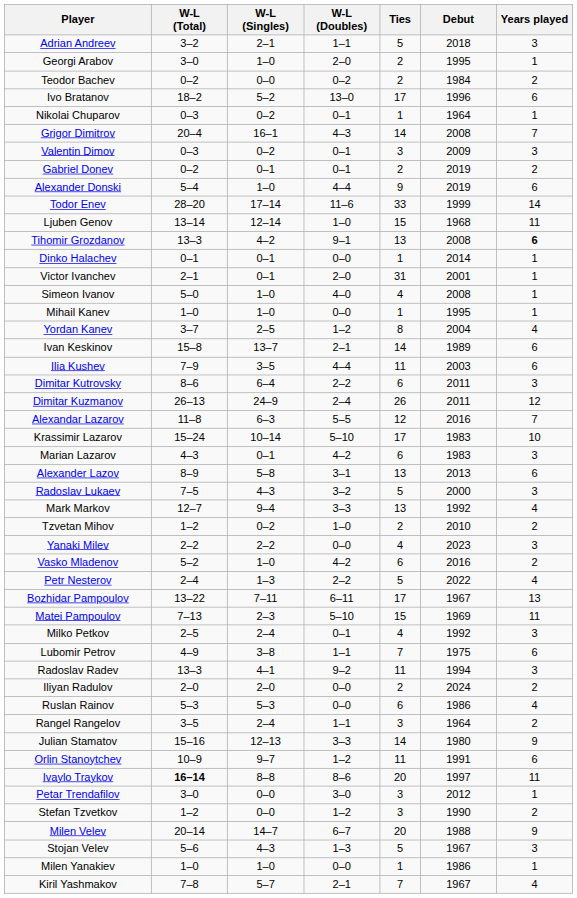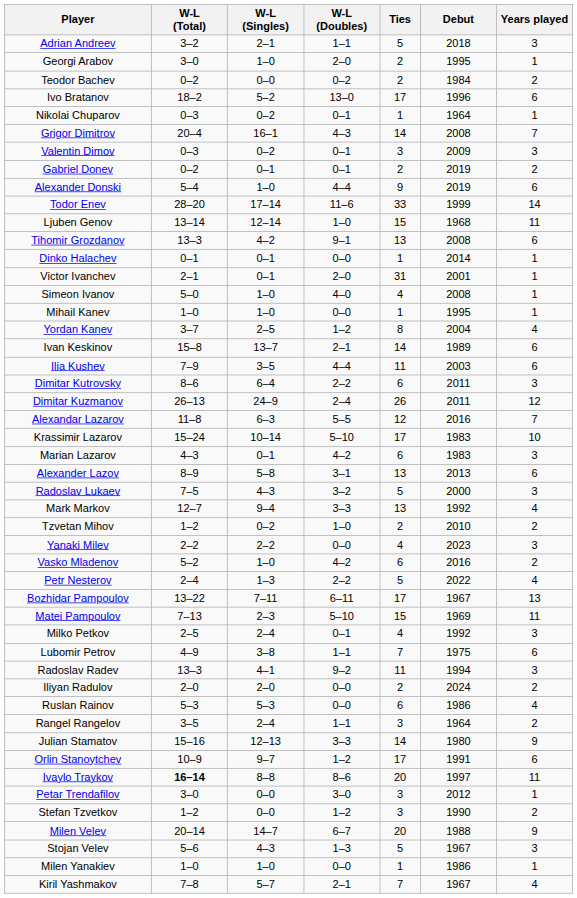 <table class="wikitable sortable" style=font-size:97%>
 <tr>
 <th width=200>Player</th>
 <th width=100>W-L<br>(Total)</th>
 <th width=100>W-L<br>(Singles)</th>
 <th width=100>W-L<br>(Doubles)</th>
 <th width=50>Ties</th>
 <th width=100>Debut</th>
 <th width=100>Years played</th>
 </tr>
 <tr align="center">
 <td><a href='#'>Adrian Andreev</a></td>
 <td>3–2</td>
 <td>2–1</td>
 <td>1–1</td>
 <td>5</td>
 <td>2018</td>
 <td>3</td>
 </tr>
 <tr align="center">
 <td>Georgi Arabov</td>
 <td>3–0</td>
 <td>1–0</td>
 <td>2–0</td>
 <td>2</td>
 <td>1995</td>
 <td>1</td>
 </tr>
 <tr align="center">
 <td>Teodor Bachev</td>
 <td>0–2</td>
 <td>0–0</td>
 <td>0–2</td>
 <td>2</td>
 <td>1984</td>
 <td>2</td>
 </tr>
 <tr align="center">
 <td>Ivo Bratanov</td>
 <td>18–2</td>
 <td>5–2</td>
 <td>13–0</td>
 <td>17</td>
 <td>1996</td>
 <td>6</td>
 </tr>
 <tr align="center">
 <td>Nikolai Chuparov</td>
 <td>0–3</td>
 <td>0–2</td>
 <td>0–1</td>
 <td>1</td>
 <td>1964</td>
 <td>1</td>
 </tr>
 <tr align="center">
 <td><a href='#'>Grigor Dimitrov</a></td>
 <td>20–4</td>
 <td>16–1</td>
 <td>4–3</td>
 <td>14</td>
 <td>2008</td>
 <td>7</td>
 </tr>
 <tr align="center">
 <td><a href='#'>Valentin Dimov</a></td>
 <td>0–3</td>
 <td>0–2</td>
 <td>0–1</td>
 <td>3</td>
 <td>2009</td>
 <td>3</td>
 </tr>
 <tr align="center">
 <td><a href='#'>Gabriel Donev</a></td>
 <td>0–2</td>
 <td>0–1</td>
 <td>0–1</td>
 <td>2</td>
 <td>2019</td>
 <td>2</td>
 </tr>
 <tr align="center">
 <td><a href='#'>Alexander Donski</a></td>
 <td>5–4</td>
 <td>1–0</td>
 <td>4–4</td>
 <td>9</td>
 <td>2019</td>
 <td>6</td>
 </tr>
 <tr align="center">
 <td><a href='#'>Todor Enev</a></td>
 <td>28–20</td>
 <td>17–14</td>
 <td>11–6</td>
 <td>33</td>
 <td>1999</td>
 <td>14</td>
 </tr>
 <tr align="center">
 <td>Ljuben Genov</td>
 <td>13–14</td>
 <td>12–14</td>
 <td>1–0</td>
 <td>15</td>
 <td>1968</td>
 <td>11</td>
 </tr>
 <tr align="center">
 <td><a href='#'>Tihomir Grozdanov</a></td>
 <td>13–3</td>
 <td>4–2</td>
 <td>9–1</td>
 <td>13</td>
 <td>2008</td>
-<td><strong>6</strong></td>
+<td>6</td>
 </tr>
 <tr align="center">
 <td><a href='#'>Dinko Halachev</a></td>
 <td>0–1</td>
 <td>0–1</td>
 <td>0–0</td>
 <td>1</td>
 <td>2014</td>
 <td>1</td>
 </tr>
 <tr align="center">
 <td>Victor Ivanchev</td>
 <td>2–1</td>
 <td>0–1</td>
 <td>2–0</td>
 <td>31</td>
 <td>2001</td>
 <td>1</td>
 </tr>
 <tr align="center">
 <td>Simeon Ivanov</td>
 <td>5–0</td>
 <td>1–0</td>
 <td>4–0</td>
 <td>4</td>
 <td>2008</td>
 <td>1</td>
 </tr>
 <tr align="center">
 <td>Mihail Kanev</td>
 <td>1–0</td>
 <td>1–0</td>
 <td>0–0</td>
 <td>1</td>
 <td>1995</td>
 <td>1</td>
 </tr>
 <tr align="center">
 <td><a href='#'>Yordan Kanev</a></td>
 <td>3–7</td>
 <td>2–5</td>
 <td>1–2</td>
 <td>8</td>
 <td>2004</td>
 <td>4</td>
 </tr>
 <tr align="center">
 <td>Ivan Keskinov</td>
 <td>15–8</td>
 <td>13–7</td>
 <td>2–1</td>
 <td>14</td>
 <td>1989</td>
 <td>6</td>
 </tr>
 <tr align="center">
 <td><a href='#'>Ilia Kushev</a></td>
 <td>7–9</td>
 <td>3–5</td>
 <td>4–4</td>
 <td>11</td>
 <td>2003</td>
 <td>6</td>
 </tr>
 <tr align="center">
 <td><a href='#'>Dimitar Kutrovsky</a></td>
 <td>8–6</td>
 <td>6–4</td>
 <td>2–2</td>
 <td>6</td>
 <td>2011</td>
 <td>3</td>
 </tr>
 <tr align="center">
 <td><a href='#'>Dimitar Kuzmanov</a></td>
 <td>26–13</td>
 <td>24–9</td>
 <td>2–4</td>
 <td>26</td>
 <td>2011</td>
 <td>12</td>
 </tr>
 <tr align="center">
 <td><a href='#'>Alexandar Lazarov</a></td>
 <td>11–8</td>
 <td>6–3</td>
 <td>5–5</td>
 <td>12</td>
 <td>2016</td>
 <td>7</td>
 </tr>
 <tr align="center">
 <td>Krassimir Lazarov</td>
 <td>15–24</td>
 <td>10–14</td>
 <td>5–10</td>
 <td>17</td>
 <td>1983</td>
 <td>10</td>
 </tr>
 <tr align="center">
 <td>Marian Lazarov</td>
 <td>4–3</td>
 <td>0–1</td>
 <td>4–2</td>
 <td>6</td>
 <td>1983</td>
 <td>3</td>
 </tr>
 <tr align="center">
 <td><a href='#'>Alexander Lazov</a></td>
 <td>8–9</td>
 <td>5–8</td>
 <td>3–1</td>
 <td>13</td>
 <td>2013</td>
 <td>6</td>
 </tr>
 <tr align="center">
 <td><a href='#'>Radoslav Lukaev</a></td>
 <td>7–5</td>
 <td>4–3</td>
 <td>3–2</td>
 <td>5</td>
 <td>2000</td>
 <td>3</td>
 </tr>
 <tr align="center">
 <td>Mark Markov</td>
 <td>12–7</td>
 <td>9–4</td>
 <td>3–3</td>
 <td>13</td>
 <td>1992</td>
 <td>4</td>
 </tr>
 <tr align="center">
 <td>Tzvetan Mihov</td>
 <td>1–2</td>
 <td>0–2</td>
 <td>1–0</td>
 <td>2</td>
 <td>2010</td>
 <td>2</td>
 </tr>
 <tr align="center">
 <td><a href='#'>Yanaki Milev</a></td>
 <td>2–2</td>
 <td>2–2</td>
 <td>0–0</td>
 <td>4</td>
 <td>2023</td>
 <td>3</td>
 </tr>
 <tr align="center">
 <td><a href='#'>Vasko Mladenov</a></td>
 <td>5–2</td>
 <td>1–0</td>
 <td>4–2</td>
 <td>6</td>
 <td>2016</td>
 <td>2</td>
 </tr>
 <tr align="center">
 <td><a href='#'>Petr Nesterov</a></td>
 <td>2–4</td>
 <td>1–3</td>
 <td>2–2</td>
 <td>5</td>
 <td>2022</td>
 <td>4</td>
 </tr>
 <tr align="center">
 <td><a href='#'>Bozhidar Pampoulov</a></td>
 <td>13–22</td>
 <td>7–11</td>
 <td>6–11</td>
 <td>17</td>
 <td>1967</td>
 <td>13</td>
 </tr>
 <tr align="center">
 <td><a href='#'>Matei Pampoulov</a></td>
 <td>7–13</td>
 <td>2–3</td>
 <td>5–10</td>
 <td>15</td>
 <td>1969</td>
 <td>11</td>
 </tr>
 <tr align="center">
 <td>Milko Petkov</td>
 <td>2–5</td>
 <td>2–4</td>
 <td>0–1</td>
 <td>4</td>
 <td>1992</td>
 <td>3</td>
 </tr>
 <tr align="center">
 <td>Lubomir Petrov</td>
 <td>4–9</td>
 <td>3–8</td>
 <td>1–1</td>
 <td>7</td>
 <td>1975</td>
 <td>6</td>
 </tr>
 <tr align="center">
 <td>Radoslav Radev</td>
 <td>13–3</td>
 <td>4–1</td>
 <td>9–2</td>
 <td>11</td>
 <td>1994</td>
 <td>3</td>
 </tr>
 <tr align="center">
 <td>Iliyan Radulov</td>
 <td>2–0</td>
 <td>2–0</td>
 <td>0–0</td>
 <td>2</td>
 <td>2024</td>
 <td>2</td>
 </tr>
 <tr align="center">
 <td>Ruslan Rainov</td>
 <td>5–3</td>
 <td>5–3</td>
 <td>0–0</td>
 <td>6</td>
 <td>1986</td>
 <td>4</td>
 </tr>
 <tr align="center">
 <td>Rangel Rangelov</td>
 <td>3–5</td>
 <td>2–4</td>
 <td>1–1</td>
 <td>3</td>
 <td>1964</td>
 <td>2</td>
 </tr>
 <tr align="center">
 <td>Julian Stamatov</td>
 <td>15–16</td>
 <td>12–13</td>
 <td>3–3</td>
 <td>14</td>
 <td>1980</td>
 <td>9</td>
 </tr>
 <tr align="center">
 <td><a href='#'>Orlin Stanoytchev</a></td>
 <td>10–9</td>
 <td>9–7</td>
 <td>1–2</td>
-<td>11</td>
+<td>17</td>
 <td>1991</td>
 <td>6</td>
 </tr>
 <tr align="center">
 <td><a href='#'>Ivaylo Traykov</a></td>
 <td><strong>16–14</strong></td>
 <td>8–8</td>
 <td>8–6</td>
 <td>20</td>
 <td>1997</td>
 <td>11</td>
 </tr>
 <tr align="center">
 <td><a href='#'>Petar Trendafilov</a></td>
 <td>3–0</td>
 <td>0–0</td>
 <td>3–0</td>
 <td>3</td>
 <td>2012</td>
 <td>1</td>
 </tr>
 <tr align="center">
 <td>Stefan Tzvetkov</td>
 <td>1–2</td>
 <td>0–0</td>
 <td>1–2</td>
 <td>3</td>
 <td>1990</td>
 <td>2</td>
 </tr>
 <tr align="center">
 <td><a href='#'>Milen Velev</a></td>
 <td>20–14</td>
 <td>14–7</td>
 <td>6–7</td>
 <td>20</td>
 <td>1988</td>
 <td>9</td>
 </tr>
 <tr align="center">
 <td>Stojan Velev</td>
 <td>5–6</td>
 <td>4–3</td>
 <td>1–3</td>
 <td>5</td>
 <td>1967</td>
 <td>3</td>
 </tr>
 <tr align="center">
 <td>Milen Yanakiev</td>
 <td>1–0</td>
 <td>1–0</td>
 <td>0–0</td>
 <td>1</td>
 <td>1986</td>
 <td>1</td>
 </tr>
 <tr align="center">
 <td>Kiril Yashmakov</td>
 <td>7–8</td>
 <td>5–7</td>
 <td>2–1</td>
 <td>7</td>
 <td>1967</td>
 <td>4</td>
 </tr>
 </table>
